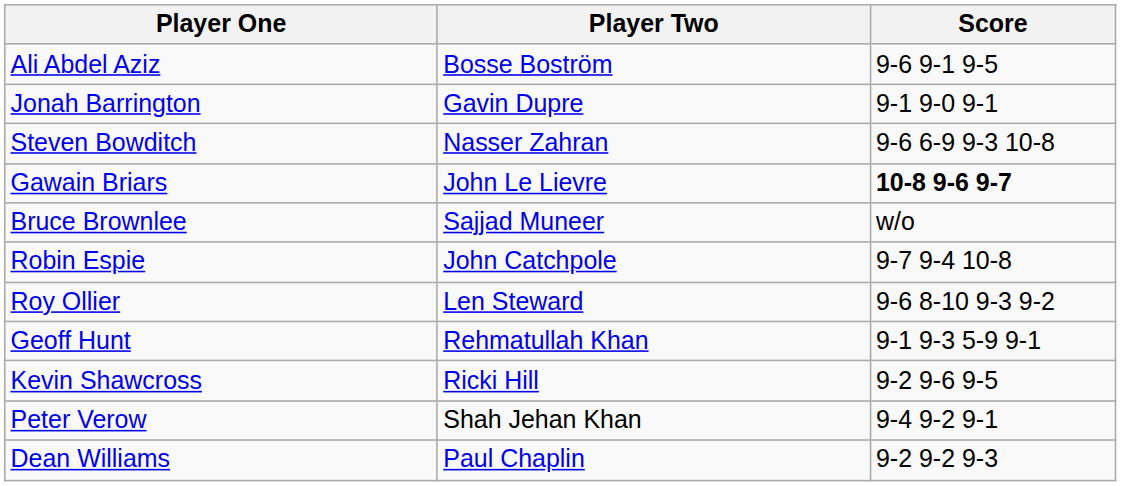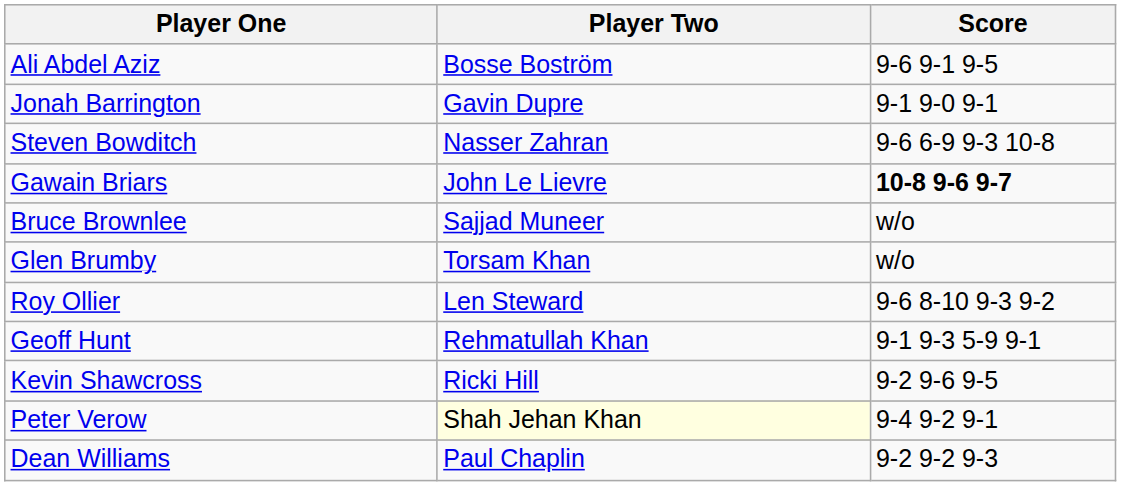 <table class="wikitable">
 <tr>
 <th width=270>Player One</th>
 <th width=270>Player Two</th>
 <th width=150>Score</th>
 </tr>
 <tr>
 <td> <a href='#'>Ali Abdel Aziz</a></td>
 <td> <a href='#'>Bosse Boström</a></td>
 <td>9-6 9-1 9-5</td>
 </tr>
 <tr>
 <td>  <a href='#'>Jonah Barrington</a></td>
 <td> <a href='#'>Gavin Dupre</a></td>
 <td>9-1 9-0 9-1</td>
 </tr>
 <tr>
 <td> <a href='#'>Steven Bowditch</a></td>
 <td> <a href='#'>Nasser Zahran</a></td>
 <td>9-6 6-9 9-3 10-8</td>
 </tr>
 <tr>
 <td> <a href='#'>Gawain Briars</a></td>
 <td> <a href='#'>John Le Lievre</a></td>
 <td><strong>10-8 9-6 9-7</strong></td>
 </tr>
 <tr>
 <td> <a href='#'>Bruce Brownlee</a></td>
 <td> <a href='#'>Sajjad Muneer</a></td>
 <td>w/o</td>
 </tr>
 <tr>
-<td> <a href='#'>Robin Espie</a></td>
-<td> <a href='#'>John Catchpole</a></td>
-<td>9-7 9-4 10-8</td>
+<td> <a href='#'>Glen Brumby</a></td>
+<td> <a href='#'>Torsam Khan</a></td>
+<td>w/o</td>
 </tr>
 <tr>
 <td> <a href='#'>Roy Ollier</a></td>
 <td> <a href='#'>Len Steward</a></td>
 <td>9-6 8-10 9-3 9-2</td>
 </tr>
 <tr>
 <td> <a href='#'>Geoff Hunt</a></td>
 <td> <a href='#'>Rehmatullah Khan</a></td>
 <td>9-1 9-3 5-9 9-1</td>
 </tr>
 <tr>
 <td> <a href='#'>Kevin Shawcross</a></td>
 <td> <a href='#'>Ricki Hill</a></td>
 <td>9-2 9-6 9-5</td>
 </tr>
 <tr>
 <td> <a href='#'>Peter Verow</a></td>
-<td> Shah Jehan Khan</td>
+<td style="background: lightyellow;"> Shah Jehan Khan</td>
 <td>9-4 9-2 9-1</td>
 </tr>
 <tr>
 <td> <a href='#'>Dean Williams</a></td>
 <td> <a href='#'>Paul Chaplin</a></td>
 <td>9-2 9-2 9-3</td>
 </tr>
 </table>
